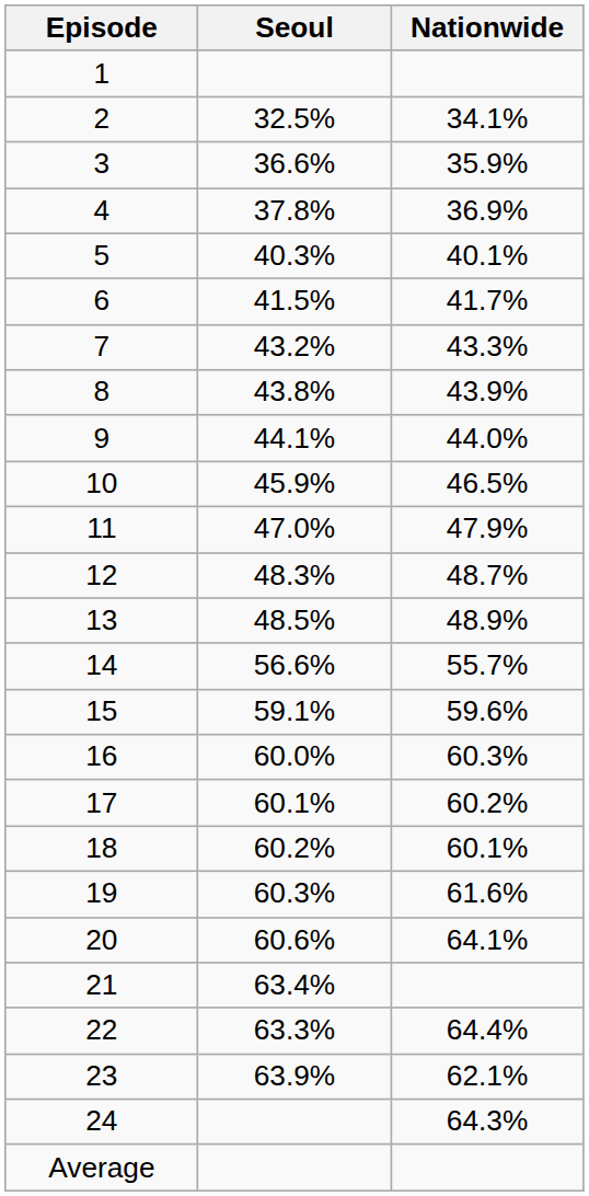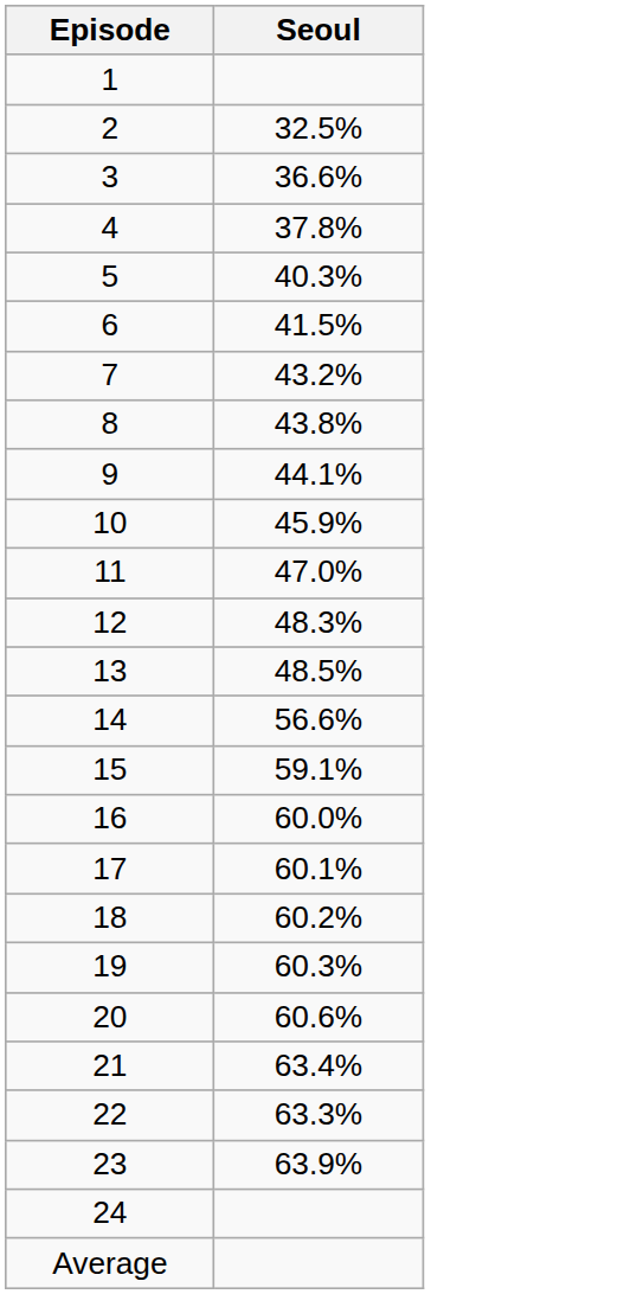 <table class="wikitable">
 <tr>
 <th width=100>Episode</th>
 <th width=100>Seoul</th>
-<th width=100>Nationwide</th>
 </tr>
 <tr align="center">
 <td>1</td>
-<td></td>
 <td></td>
 </tr>
 <tr align="center">
 <td>2</td>
 <td>32.5%</td>
-<td>34.1%</td>
 </tr>
 <tr align="center">
 <td>3</td>
 <td>36.6%</td>
-<td>35.9%</td>
 </tr>
 <tr align="center">
 <td>4</td>
 <td>37.8%</td>
-<td>36.9%</td>
 </tr>
 <tr align="center">
 <td>5</td>
 <td>40.3%</td>
-<td>40.1%</td>
 </tr>
 <tr align="center">
 <td>6</td>
 <td>41.5%</td>
-<td>41.7%</td>
 </tr>
 <tr align="center">
 <td>7</td>
 <td>43.2%</td>
-<td>43.3%</td>
 </tr>
 <tr align="center">
 <td>8</td>
 <td>43.8%</td>
-<td>43.9%</td>
 </tr>
 <tr align="center">
 <td>9</td>
 <td>44.1%</td>
-<td>44.0%</td>
 </tr>
 <tr align="center">
 <td>10</td>
 <td>45.9%</td>
-<td>46.5%</td>
 </tr>
 <tr align="center">
 <td>11</td>
 <td>47.0%</td>
-<td>47.9%</td>
 </tr>
 <tr align="center">
 <td>12</td>
 <td>48.3%</td>
-<td>48.7%</td>
 </tr>
 <tr align="center">
 <td>13</td>
 <td>48.5%</td>
-<td>48.9%</td>
 </tr>
 <tr align="center">
 <td>14</td>
 <td>56.6%</td>
-<td>55.7%</td>
 </tr>
 <tr align="center">
 <td>15</td>
 <td>59.1%</td>
-<td>59.6%</td>
 </tr>
 <tr align="center">
 <td>16</td>
 <td>60.0%</td>
-<td>60.3%</td>
 </tr>
 <tr align="center">
 <td>17</td>
 <td>60.1%</td>
-<td>60.2%</td>
 </tr>
 <tr align="center">
 <td>18</td>
 <td>60.2%</td>
-<td>60.1%</td>
 </tr>
 <tr align="center">
 <td>19</td>
 <td>60.3%</td>
-<td>61.6%</td>
 </tr>
 <tr align="center">
 <td>20</td>
 <td>60.6%</td>
-<td>64.1%</td>
 </tr>
 <tr align="center">
 <td>21</td>
 <td>63.4%</td>
-<td></td>
 </tr>
 <tr align="center">
 <td>22</td>
 <td>63.3%</td>
-<td>64.4%</td>
 </tr>
 <tr align="center">
 <td>23</td>
 <td>63.9%</td>
-<td>62.1%</td>
 </tr>
 <tr align="center">
 <td>24</td>
 <td></td>
-<td>64.3%</td>
 </tr>
 <tr align="center">
 <td>Average</td>
 <td></td>
-<td></td>
 </tr>
 </table>
